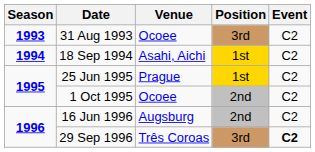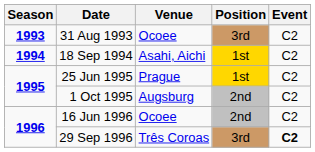 <table class="wikitable" style="text-align:center; font-size:95%;">
 <tr>
 <th>Season</th>
 <th>Date</th>
 <th>Venue</th>
 <th>Position</th>
 <th>Event</th>
 </tr>
 <tr>
 <td><strong><a href='#'>1993</a></strong></td>
 <td align=right>31 Aug 1993</td>
 <td align=left><a href='#'>Ocoee</a></td>
 <td bgcolor=cc9966>3rd</td>
 <td>C2</td>
 </tr>
 <tr>
 <td><strong><a href='#'>1994</a></strong></td>
 <td align=right>18 Sep 1994</td>
 <td align=left><a href='#'>Asahi, Aichi</a></td>
 <td bgcolor=gold>1st</td>
 <td>C2</td>
 </tr>
 <tr>
 <td rowspan=2><strong><a href='#'>1995</a></strong></td>
 <td align=right>25 Jun 1995</td>
 <td align=left><a href='#'>Prague</a></td>
 <td bgcolor=gold>1st</td>
 <td>C2</td>
 </tr>
 <tr>
 <td align=right>1 Oct 1995</td>
-<td align=left><a href='#'>Ocoee</a></td>
+<td align=left><a href='#'>Augsburg</a></td>
 <td bgcolor=silver>2nd</td>
 <td>C2</td>
 </tr>
 <tr>
 <td rowspan=2><strong><a href='#'>1996</a></strong></td>
 <td align=right>16 Jun 1996</td>
-<td align=left><a href='#'>Augsburg</a></td>
+<td align=left><a href='#'>Ocoee</a></td>
 <td bgcolor=silver>2nd</td>
 <td>C2</td>
 </tr>
 <tr>
 <td align=right>29 Sep 1996</td>
 <td align=left><a href='#'>Três Coroas</a></td>
 <td bgcolor=cc9966>3rd</td>
 <td><strong>C2</strong></td>
 </tr>
 </table>
